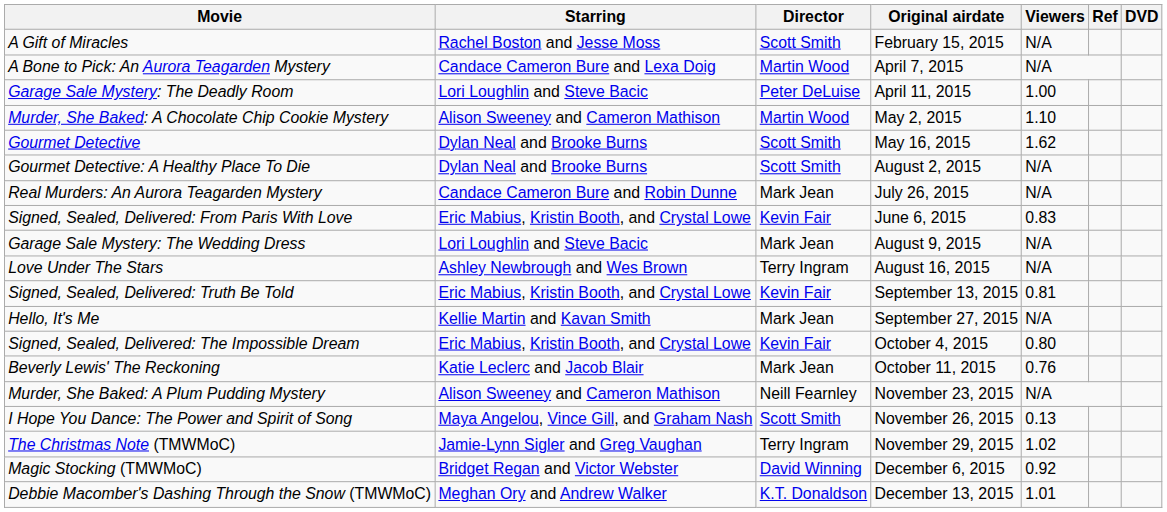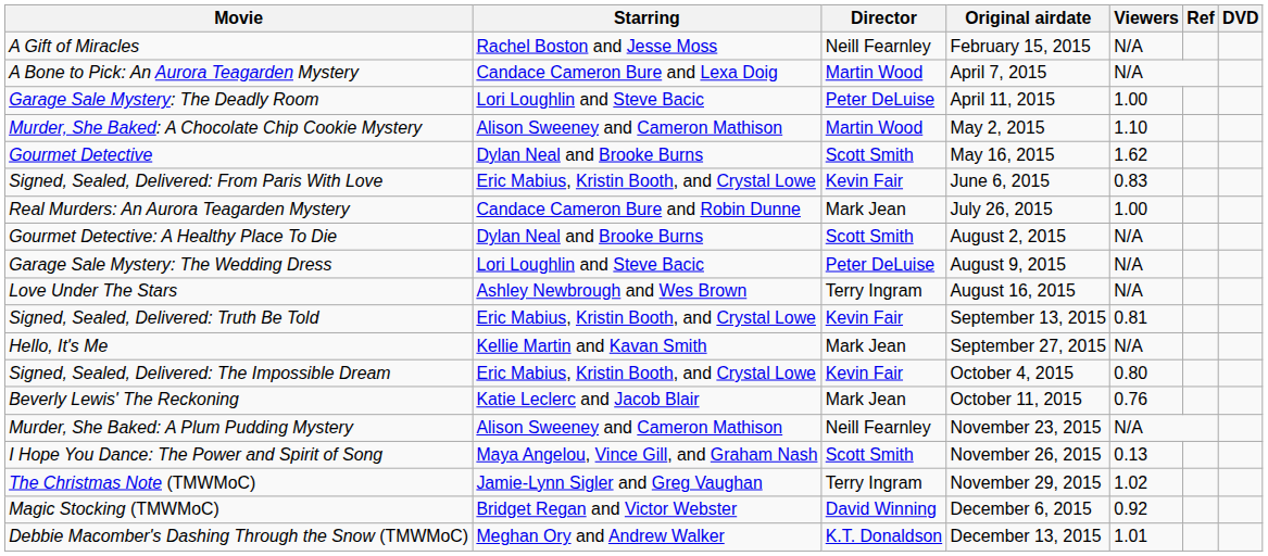 <table class="wikitable sortable">
 <tr>
 <th scope="col" class="unsortable">Movie</th>
 <th scope="col" class="unsortable">Starring</th>
 <th scope="col" class="unsortable">Director</th>
 <th scope="col" class="unsortable">Original airdate</th>
 <th scope="col">Viewers</th>
 <th scope="col" class="unsortable">Ref</th>
 <th scope="col" class="unsortable">DVD</th>
 </tr>
 <tr>
 <td><em>A Gift of Miracles</em></td>
 <td><a href='#'>Rachel Boston</a> and <a href='#'>Jesse Moss</a></td>
-<td><a href='#'>Scott Smith</a></td>
+<td>Neill Fearnley</td>
 <td>February 15, 2015</td>
 <td>N/A</td>
 <td></td>
 <td></td>
 </tr>
 <tr>
 <td><em>A Bone to Pick: An <a href='#'>Aurora Teagarden</a> Mystery</em></td>
 <td><a href='#'>Candace Cameron Bure</a> and <a href='#'>Lexa Doig</a></td>
 <td><a href='#'>Martin Wood</a></td>
 <td>April 7, 2015</td>
 <td colspan="2">N/A</td>
 <td></td>
 </tr>
 <tr>
 <td><em><a href='#'>Garage Sale Mystery</a>: The Deadly Room</em></td>
 <td><a href='#'>Lori Loughlin</a> and <a href='#'>Steve Bacic</a></td>
 <td><a href='#'>Peter DeLuise</a></td>
 <td>April 11, 2015</td>
 <td>1.00</td>
 <td></td>
 <td></td>
 </tr>
 <tr>
 <td><em><a href='#'>Murder, She Baked</a>: A Chocolate Chip Cookie Mystery</em></td>
 <td><a href='#'>Alison Sweeney</a> and <a href='#'>Cameron Mathison</a></td>
 <td><a href='#'>Martin Wood</a></td>
 <td>May 2, 2015</td>
 <td>1.10</td>
 <td></td>
 <td></td>
 </tr>
 <tr>
 <td><em><a href='#'>Gourmet Detective</a></em></td>
 <td><a href='#'>Dylan Neal</a> and <a href='#'>Brooke Burns</a></td>
 <td><a href='#'>Scott Smith</a></td>
 <td>May 16, 2015</td>
 <td>1.62</td>
 <td></td>
 <td></td>
 </tr>
 <tr>
+<td><em>Signed, Sealed, Delivered: From Paris With Love</em></td>
+<td><a href='#'>Eric Mabius</a>, <a href='#'>Kristin Booth</a>, and <a href='#'>Crystal Lowe</a></td>
+<td><a href='#'>Kevin Fair</a></td>
+<td>June 6, 2015</td>
+<td>0.83</td>
+<td></td>
+<td></td>
+</tr>
+<tr>
+<td><em>Real Murders: An Aurora Teagarden Mystery</em></td>
+<td><a href='#'>Candace Cameron Bure</a> and <a href='#'>Robin Dunne</a></td>
+<td>Mark Jean</td>
+<td>July 26, 2015</td>
+<td>1.00</td>
+<td></td>
+<td></td>
+</tr>
+<tr>
 <td><em>Gourmet Detective: A Healthy Place To Die</em></td>
 <td><a href='#'>Dylan Neal</a> and <a href='#'>Brooke Burns</a></td>
 <td><a href='#'>Scott Smith</a></td>
 <td>August 2, 2015</td>
 <td>N/A</td>
 <td></td>
 <td></td>
 </tr>
 <tr>
-<td><em>Real Murders: An Aurora Teagarden Mystery</em></td>
-<td><a href='#'>Candace Cameron Bure</a> and <a href='#'>Robin Dunne</a></td>
-<td>Mark Jean</td>
-<td>July 26, 2015</td>
-<td>N/A</td>
-<td></td>
-<td></td>
-</tr>
-<tr>
-<td><em>Signed, Sealed, Delivered: From Paris With Love</em></td>
-<td><a href='#'>Eric Mabius</a>, <a href='#'>Kristin Booth</a>, and <a href='#'>Crystal Lowe</a></td>
-<td><a href='#'>Kevin Fair</a></td>
-<td>June 6, 2015</td>
-<td>0.83</td>
-<td></td>
-<td></td>
-</tr>
-<tr>
 <td><em>Garage Sale Mystery: The Wedding Dress</em></td>
 <td><a href='#'>Lori Loughlin</a> and <a href='#'>Steve Bacic</a></td>
-<td>Mark Jean</td>
+<td><a href='#'>Peter DeLuise</a></td>
 <td>August 9, 2015</td>
 <td>N/A</td>
 <td></td>
 <td></td>
 </tr>
 <tr>
 <td><em>Love Under The Stars</em></td>
 <td><a href='#'>Ashley Newbrough</a> and <a href='#'>Wes Brown</a></td>
 <td>Terry Ingram</td>
 <td>August 16, 2015</td>
 <td>N/A</td>
 <td></td>
 <td></td>
 </tr>
 <tr>
 <td><em>Signed, Sealed, Delivered: Truth Be Told</em></td>
 <td><a href='#'>Eric Mabius</a>, <a href='#'>Kristin Booth</a>, and <a href='#'>Crystal Lowe</a></td>
 <td><a href='#'>Kevin Fair</a></td>
 <td>September 13, 2015</td>
 <td>0.81</td>
 <td></td>
 <td></td>
 </tr>
 <tr>
 <td><em>Hello, It's Me</em></td>
 <td><a href='#'>Kellie Martin</a> and <a href='#'>Kavan Smith</a></td>
 <td>Mark Jean</td>
 <td>September 27, 2015</td>
 <td>N/A</td>
 <td></td>
 <td></td>
 </tr>
 <tr>
 <td><em>Signed, Sealed, Delivered: The Impossible Dream</em></td>
 <td><a href='#'>Eric Mabius</a>, <a href='#'>Kristin Booth</a>, and <a href='#'>Crystal Lowe</a></td>
 <td><a href='#'>Kevin Fair</a></td>
 <td>October 4, 2015</td>
 <td>0.80</td>
 <td></td>
 <td></td>
 </tr>
 <tr>
 <td><em>Beverly Lewis' The Reckoning</em></td>
 <td><a href='#'>Katie Leclerc</a> and <a href='#'>Jacob Blair</a></td>
 <td>Mark Jean</td>
 <td>October 11, 2015</td>
 <td>0.76</td>
 <td></td>
 <td></td>
 </tr>
 <tr>
 <td><em>Murder, She Baked: A Plum Pudding Mystery</em></td>
 <td><a href='#'>Alison Sweeney</a> and <a href='#'>Cameron Mathison</a></td>
 <td>Neill Fearnley</td>
 <td>November 23, 2015</td>
 <td colspan="2">N/A</td>
 <td></td>
 </tr>
 <tr>
 <td><em>I Hope You Dance: The Power and Spirit of Song</em></td>
 <td><a href='#'>Maya Angelou</a>, <a href='#'>Vince Gill</a>, and <a href='#'>Graham Nash</a></td>
 <td><a href='#'>Scott Smith</a></td>
 <td>November 26, 2015</td>
 <td>0.13</td>
 <td></td>
 <td></td>
 </tr>
 <tr>
 <td><em><a href='#'>The Christmas Note</a></em> (TMWMoC)</td>
 <td><a href='#'>Jamie-Lynn Sigler</a> and <a href='#'>Greg Vaughan</a></td>
 <td>Terry Ingram</td>
 <td>November 29, 2015</td>
 <td>1.02</td>
 <td></td>
 <td></td>
 </tr>
 <tr>
 <td><em>Magic Stocking</em> (TMWMoC)</td>
 <td><a href='#'>Bridget Regan</a> and <a href='#'>Victor Webster</a></td>
 <td><a href='#'>David Winning</a></td>
 <td>December 6, 2015</td>
 <td>0.92</td>
 <td></td>
 <td></td>
 </tr>
 <tr>
 <td><em>Debbie Macomber's Dashing Through the Snow</em> (TMWMoC)</td>
 <td><a href='#'>Meghan Ory</a> and <a href='#'>Andrew Walker</a></td>
 <td><a href='#'>K.T. Donaldson</a></td>
 <td>December 13, 2015</td>
 <td>1.01</td>
 <td></td>
 <td></td>
 </tr>
 </table>
